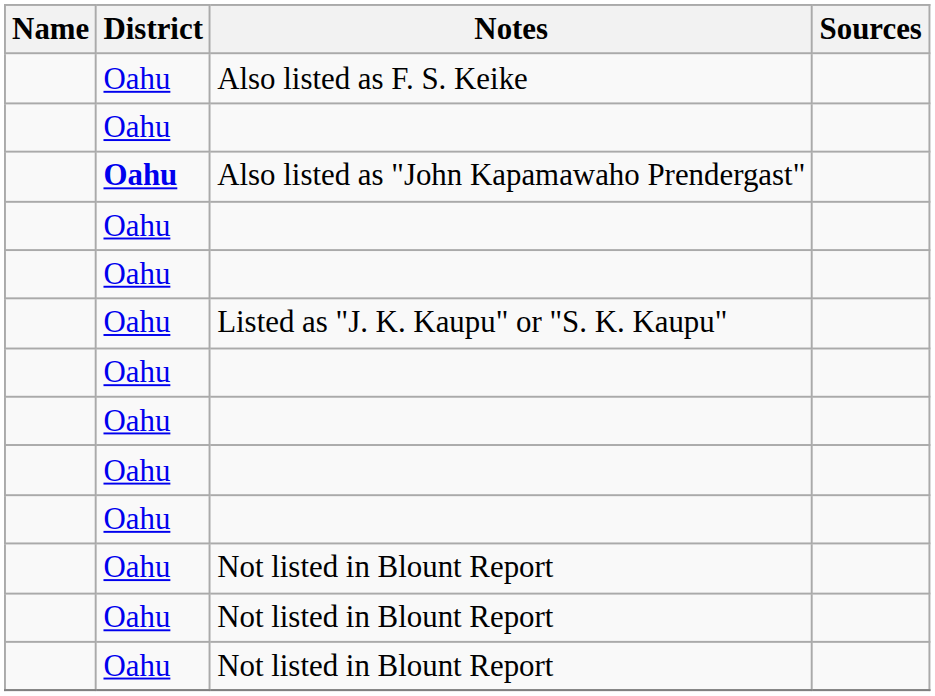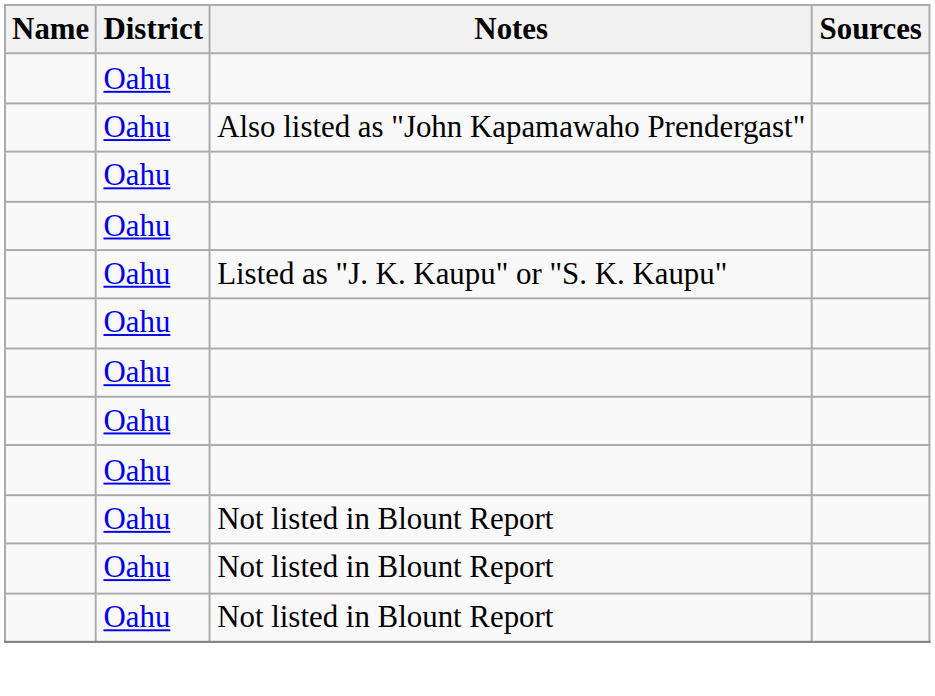 <table class="wikitable sortable" style="border-style:solid;border-width:1px;border-color:#808080" cellspacing="2" cellpadding="2">
 <tr>
 <th>Name</th>
 <th>District</th>
 <th !style="width:40%;">Notes</th>
 <th class="unsortable">Sources</th>
 </tr>
 <tr>
 <td></td>
 <td><a href='#'>Oahu</a></td>
-<td>Also listed as F. S. Keike</td>
+<td></td>
 <td></td>
 </tr>
 <tr>
 <td></td>
 <td><a href='#'>Oahu</a></td>
-<td></td>
-<td></td>
-</tr>
-<tr>
-<td></td>
-<td><strong><a href='#'>Oahu</a></strong></td>
 <td>Also listed as "John Kapamawaho Prendergast"</td>
 <td></td>
 </tr>
 <tr>
 <td></td>
 <td><a href='#'>Oahu</a></td>
 <td></td>
 <td></td>
 </tr>
 <tr>
 <td></td>
 <td><a href='#'>Oahu</a></td>
 <td></td>
 <td></td>
 </tr>
 <tr>
 <td></td>
 <td><a href='#'>Oahu</a></td>
 <td>Listed as "J. K. Kaupu" or "S. K. Kaupu"</td>
 <td></td>
 </tr>
 <tr>
 <td></td>
 <td><a href='#'>Oahu</a></td>
 <td></td>
 <td></td>
 </tr>
 <tr>
 <td></td>
 <td><a href='#'>Oahu</a></td>
 <td></td>
 <td></td>
 </tr>
 <tr>
 <td></td>
 <td><a href='#'>Oahu</a></td>
 <td></td>
 <td></td>
 </tr>
 <tr>
 <td></td>
 <td><a href='#'>Oahu</a></td>
 <td></td>
 <td></td>
 </tr>
 <tr>
 <td></td>
 <td><a href='#'>Oahu</a></td>
 <td>Not listed in Blount Report</td>
 <td></td>
 </tr>
 <tr>
 <td></td>
 <td><a href='#'>Oahu</a></td>
 <td>Not listed in Blount Report</td>
 <td></td>
 </tr>
 <tr>
 <td></td>
 <td><a href='#'>Oahu</a></td>
 <td>Not listed in Blount Report</td>
 <td></td>
 </tr>
 <tr>
 </tr>
 </table>
